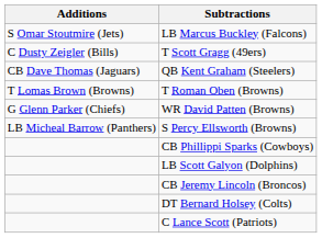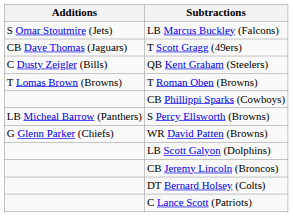 <table class="wikitable">
 <tr>
 <th>Additions</th>
 <th>Subtractions</th>
 </tr>
 <tr>
 <td>S <a href='#'>Omar Stoutmire</a> (Jets)</td>
 <td>LB <a href='#'>Marcus Buckley</a> (Falcons)</td>
 </tr>
 <tr>
-<td>C <a href='#'>Dusty Zeigler</a> (Bills)</td>
+<td>CB <a href='#'>Dave Thomas</a> (Jaguars)</td>
 <td>T <a href='#'>Scott Gragg</a> (49ers)</td>
 </tr>
 <tr>
-<td>CB <a href='#'>Dave Thomas</a> (Jaguars)</td>
+<td>C <a href='#'>Dusty Zeigler</a> (Bills)</td>
 <td>QB <a href='#'>Kent Graham</a> (Steelers)</td>
 </tr>
 <tr>
 <td>T <a href='#'>Lomas Brown</a> (Browns)</td>
 <td>T <a href='#'>Roman Oben</a> (Browns)</td>
 </tr>
 <tr>
-<td>G <a href='#'>Glenn Parker</a> (Chiefs)</td>
-<td>WR <a href='#'>David Patten</a> (Browns)</td>
+<td></td>
+<td>CB <a href='#'>Phillippi Sparks</a> (Cowboys)</td>
 </tr>
 <tr>
 <td>LB <a href='#'>Micheal Barrow</a> (Panthers)</td>
 <td>S <a href='#'>Percy Ellsworth</a> (Browns)</td>
 </tr>
 <tr>
-<td></td>
-<td>CB <a href='#'>Phillippi Sparks</a> (Cowboys)</td>
+<td>G <a href='#'>Glenn Parker</a> (Chiefs)</td>
+<td>WR <a href='#'>David Patten</a> (Browns)</td>
 </tr>
 <tr>
 <td></td>
 <td>LB <a href='#'>Scott Galyon</a> (Dolphins)</td>
 </tr>
 <tr>
 <td></td>
 <td>CB <a href='#'>Jeremy Lincoln</a> (Broncos)</td>
 </tr>
 <tr>
 <td></td>
 <td>DT <a href='#'>Bernard Holsey</a> (Colts)</td>
 </tr>
 <tr>
 <td></td>
 <td>C <a href='#'>Lance Scott</a> (Patriots)</td>
 </tr>
 </table>
